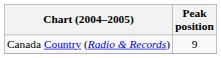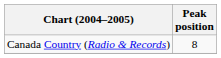 <table class="wikitable sortable">
 <tr>
 <th align="left">Chart (2004–2005)</th>
 <th align="center">Peak<br>position</th>
 </tr>
 <tr>
 <td align="left">Canada <a href='#'>Country</a> (<em><a href='#'>Radio & Records</a></em>)</td>
-<td align="center">9</td>
+<td align="center">8</td>
 </tr>
 <tr>
 </tr>
 <tr>
 </tr>
 </table>
